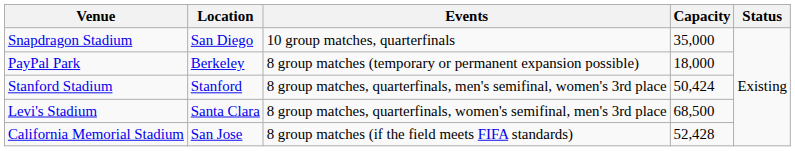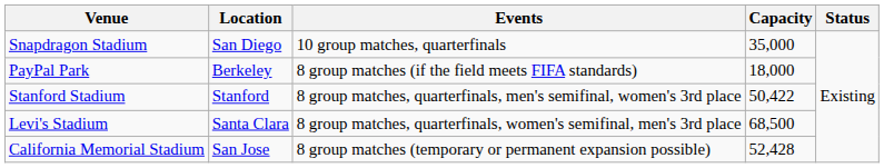 <table class="sortable wikitable">
 <tr>
 <th>Venue</th>
 <th>Location</th>
 <th>Events</th>
 <th>Capacity</th>
 <th>Status</th>
 </tr>
 <tr>
 <td><a href='#'>Snapdragon Stadium</a> </td>
 <td><a href='#'>San Diego</a></td>
 <td>10 group matches, quarterfinals</td>
 <td>35,000</td>
 <td rowspan="5">Existing</td>
 </tr>
 <tr>
 <td><a href='#'>PayPal Park</a> </td>
 <td><a href='#'>Berkeley</a></td>
-<td>8 group matches (temporary or permanent expansion possible)</td>
+<td>8 group matches (if the field meets <a href='#'>FIFA</a> standards)</td>
 <td>18,000</td>
 </tr>
 <tr>
 <td><a href='#'>Stanford Stadium</a></td>
 <td><a href='#'>Stanford</a></td>
 <td>8 group matches, quarterfinals, men's semifinal, women's 3rd place</td>
-<td>50,424</td>
+<td>50,422</td>
 </tr>
 <tr>
 <td><a href='#'>Levi's Stadium</a> </td>
 <td><a href='#'>Santa Clara</a></td>
 <td>8 group matches, quarterfinals, women's semifinal, men's 3rd place</td>
 <td>68,500</td>
 </tr>
 <tr>
 <td><a href='#'>California Memorial Stadium</a></td>
 <td><a href='#'>San Jose</a></td>
-<td>8 group matches (if the field meets <a href='#'>FIFA</a> standards)</td>
+<td>8 group matches (temporary or permanent expansion possible)</td>
 <td>52,428</td>
 </tr>
 </table>
